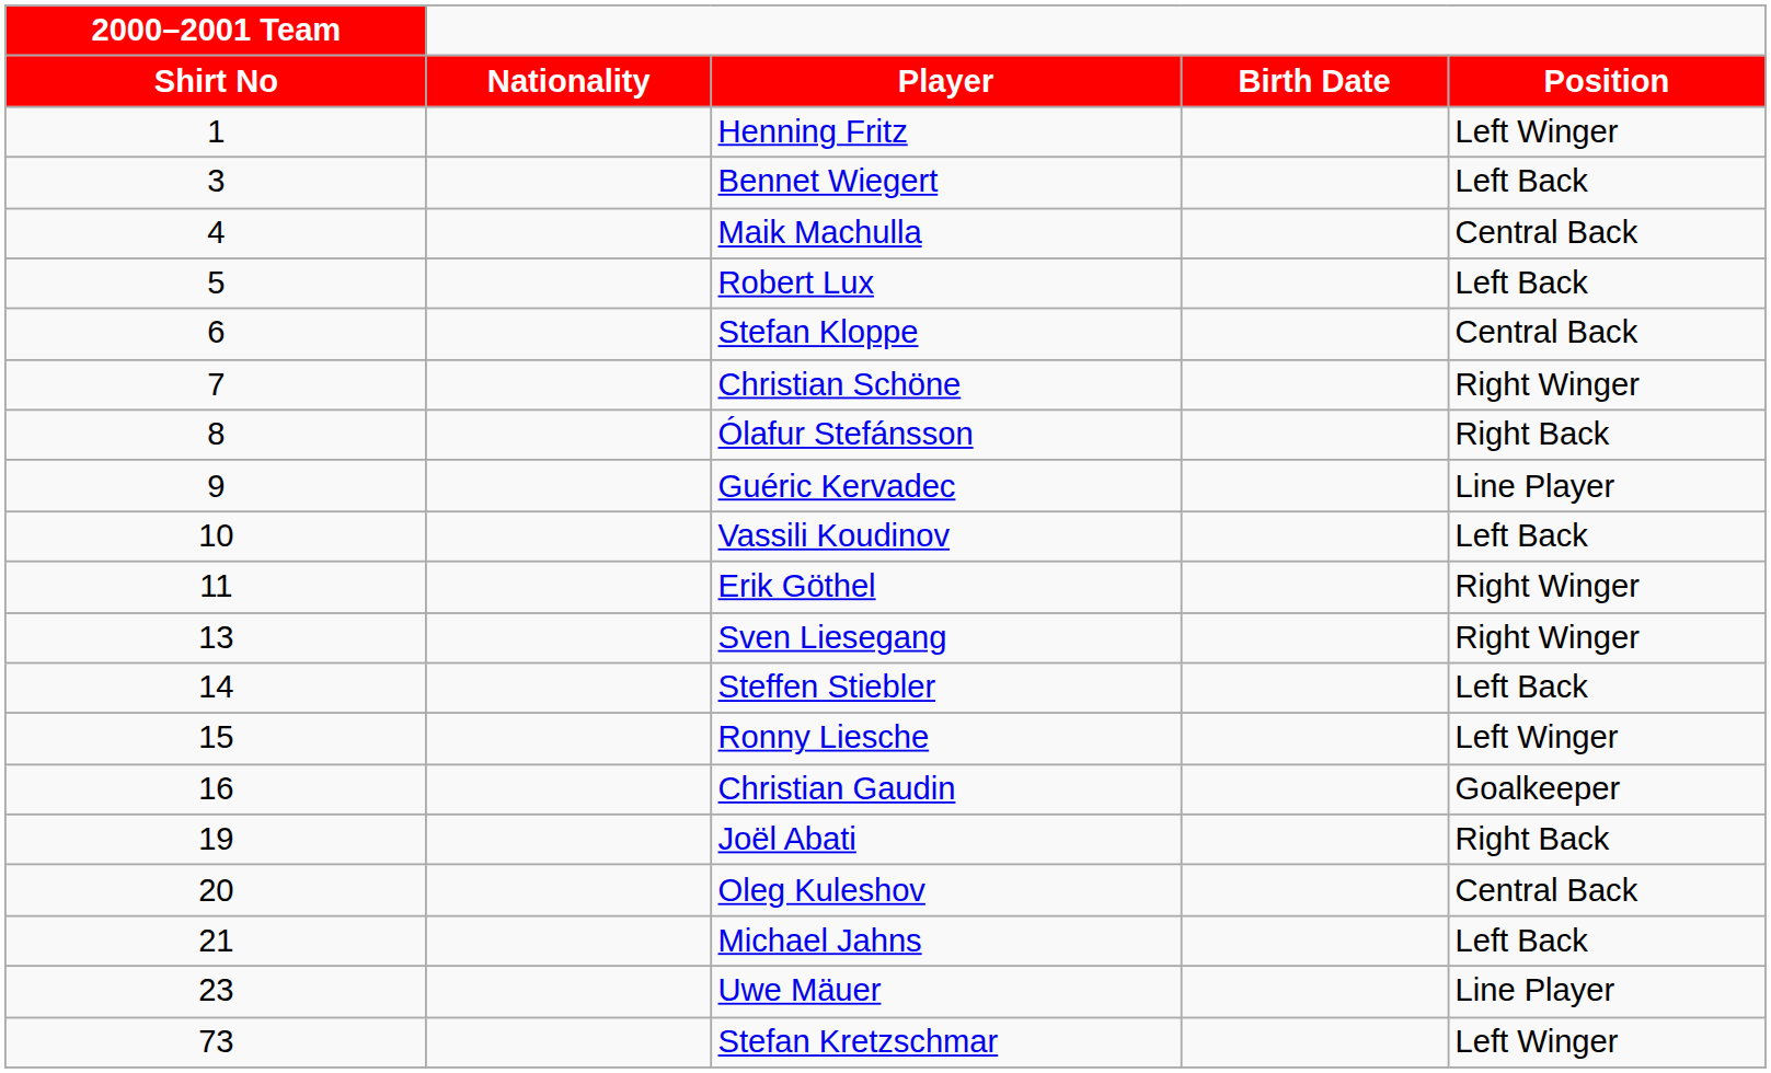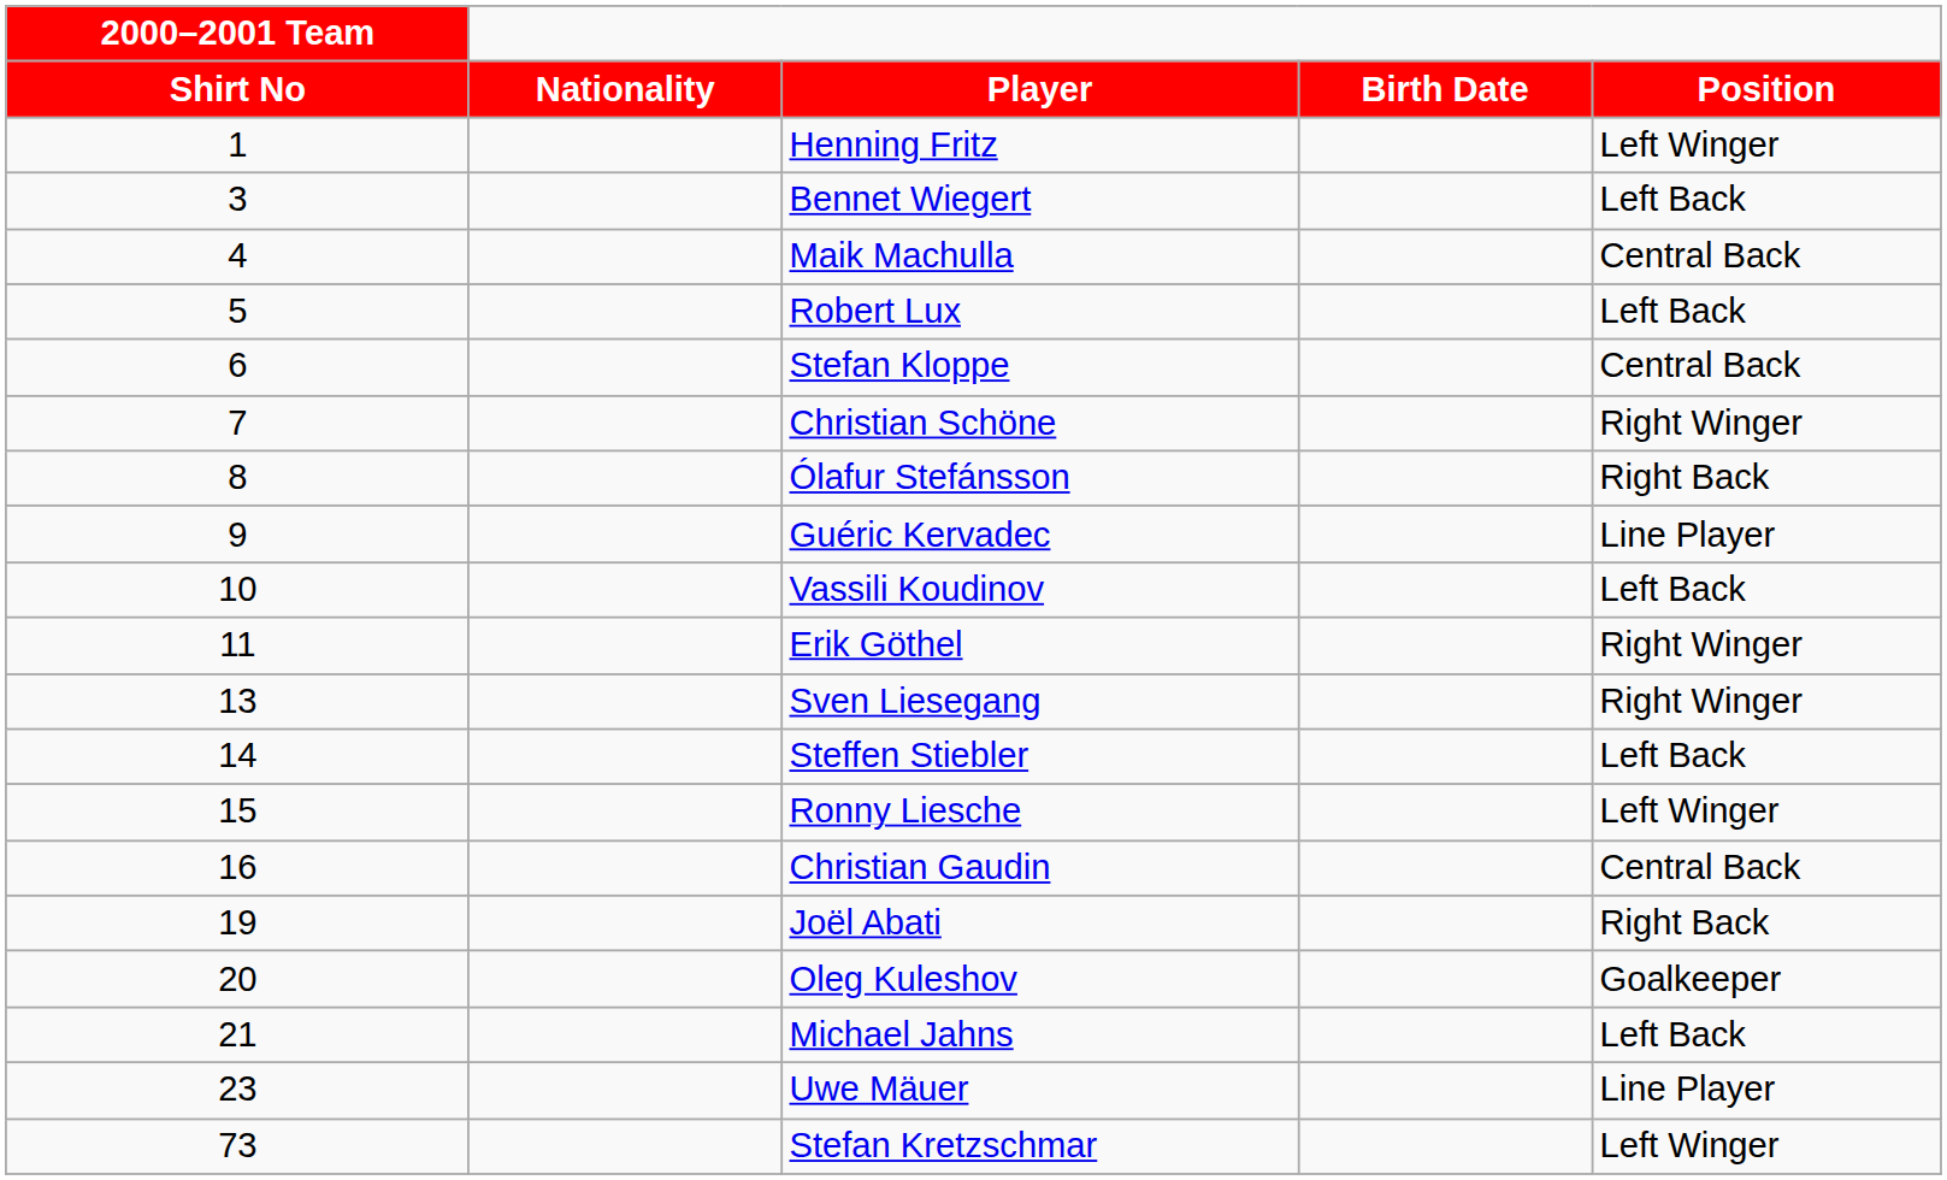 <table class="wikitable collapsible collapsed" style="width:100%;">
 <tr>
 <th style="color:#FFFFFF; background:#FF0000">2000–2001 Team</th>
 </tr>
 <tr>
 <th style="color:#FFFFFF; background:#FF0000">Shirt No</th>
 <th style="color:#FFFFFF; background:#FF0000">Nationality</th>
 <th style="color:#FFFFFF; background:#FF0000">Player</th>
 <th style="color:#FFFFFF; background:#FF0000">Birth Date</th>
 <th style="color:#FFFFFF; background:#FF0000">Position</th>
 </tr>
 <tr>
 <td align=center>1</td>
 <td></td>
 <td><a href='#'>Henning Fritz</a></td>
 <td></td>
 <td>Left Winger</td>
 </tr>
 <tr>
 <td align=center>3</td>
 <td></td>
 <td><a href='#'>Bennet Wiegert</a></td>
 <td></td>
 <td>Left Back</td>
 </tr>
 <tr>
 <td align=center>4</td>
 <td></td>
 <td><a href='#'>Maik Machulla</a></td>
 <td></td>
 <td>Central Back</td>
 </tr>
 <tr>
 <td align=center>5</td>
 <td></td>
 <td><a href='#'>Robert Lux</a></td>
 <td></td>
 <td>Left Back</td>
 </tr>
 <tr>
 <td align=center>6</td>
 <td></td>
 <td><a href='#'>Stefan Kloppe</a></td>
 <td></td>
 <td>Central Back</td>
 </tr>
 <tr>
 <td align=center>7</td>
 <td></td>
 <td><a href='#'>Christian Schöne</a></td>
 <td></td>
 <td>Right Winger</td>
 </tr>
 <tr>
 <td align=center>8</td>
 <td></td>
 <td><a href='#'>Ólafur Stefánsson</a></td>
 <td></td>
 <td>Right Back</td>
 </tr>
 <tr>
 <td align=center>9</td>
 <td></td>
 <td><a href='#'>Guéric Kervadec</a></td>
 <td></td>
 <td>Line Player</td>
 </tr>
 <tr>
 <td align=center>10</td>
 <td></td>
 <td><a href='#'>Vassili Koudinov</a></td>
 <td></td>
 <td>Left Back</td>
 </tr>
 <tr>
 <td align=center>11</td>
 <td></td>
 <td><a href='#'>Erik Göthel</a></td>
 <td></td>
 <td>Right Winger</td>
 </tr>
 <tr>
 <td align=center>13</td>
 <td></td>
 <td><a href='#'>Sven Liesegang</a></td>
 <td></td>
 <td>Right Winger</td>
 </tr>
 <tr>
 <td align=center>14</td>
 <td></td>
 <td><a href='#'>Steffen Stiebler</a></td>
 <td></td>
 <td>Left Back</td>
 </tr>
 <tr>
 <td align=center>15</td>
 <td></td>
 <td><a href='#'>Ronny Liesche</a></td>
 <td></td>
 <td>Left Winger</td>
 </tr>
 <tr>
 <td align=center>16</td>
 <td></td>
 <td><a href='#'>Christian Gaudin</a></td>
 <td></td>
-<td>Goalkeeper</td>
+<td>Central Back</td>
 </tr>
 <tr>
 <td align=center>19</td>
 <td></td>
 <td><a href='#'>Joël Abati</a></td>
 <td></td>
 <td>Right Back</td>
 </tr>
 <tr>
 <td align=center>20</td>
 <td></td>
 <td><a href='#'>Oleg Kuleshov</a></td>
 <td></td>
-<td>Central Back</td>
+<td>Goalkeeper</td>
 </tr>
 <tr>
 <td align=center>21</td>
 <td></td>
 <td><a href='#'>Michael Jahns</a></td>
 <td></td>
 <td>Left Back</td>
 </tr>
 <tr>
 <td align=center>23</td>
 <td></td>
 <td><a href='#'>Uwe Mäuer</a></td>
 <td></td>
 <td>Line Player</td>
 </tr>
 <tr>
 <td align=center>73</td>
 <td></td>
 <td><a href='#'>Stefan Kretzschmar</a></td>
 <td></td>
 <td>Left Winger</td>
 </tr>
 </table>
